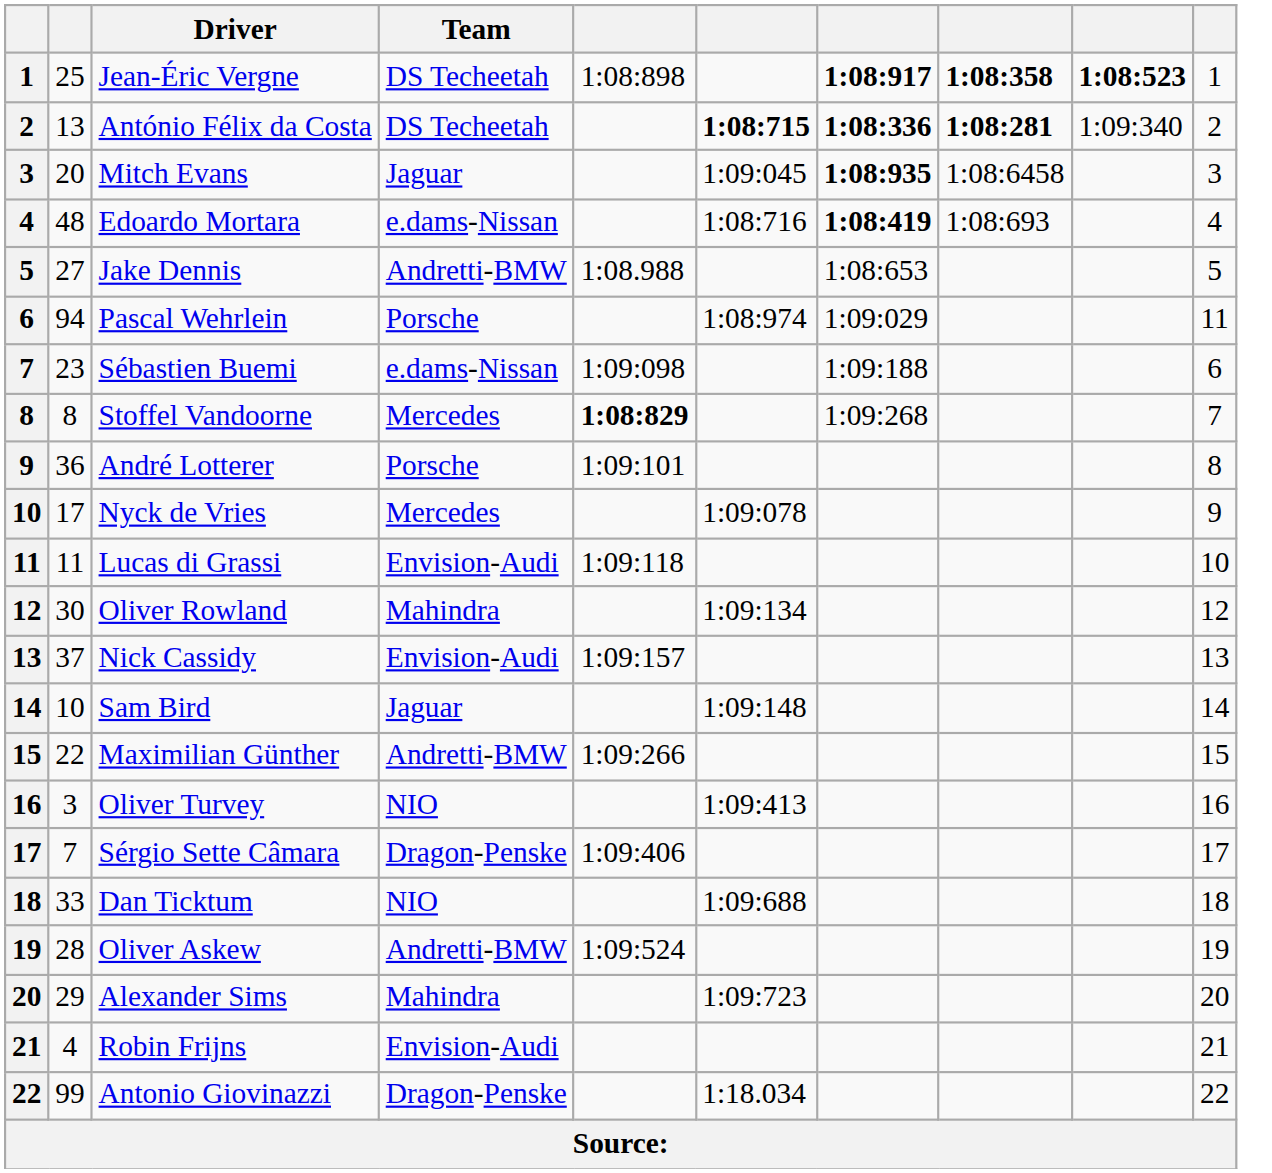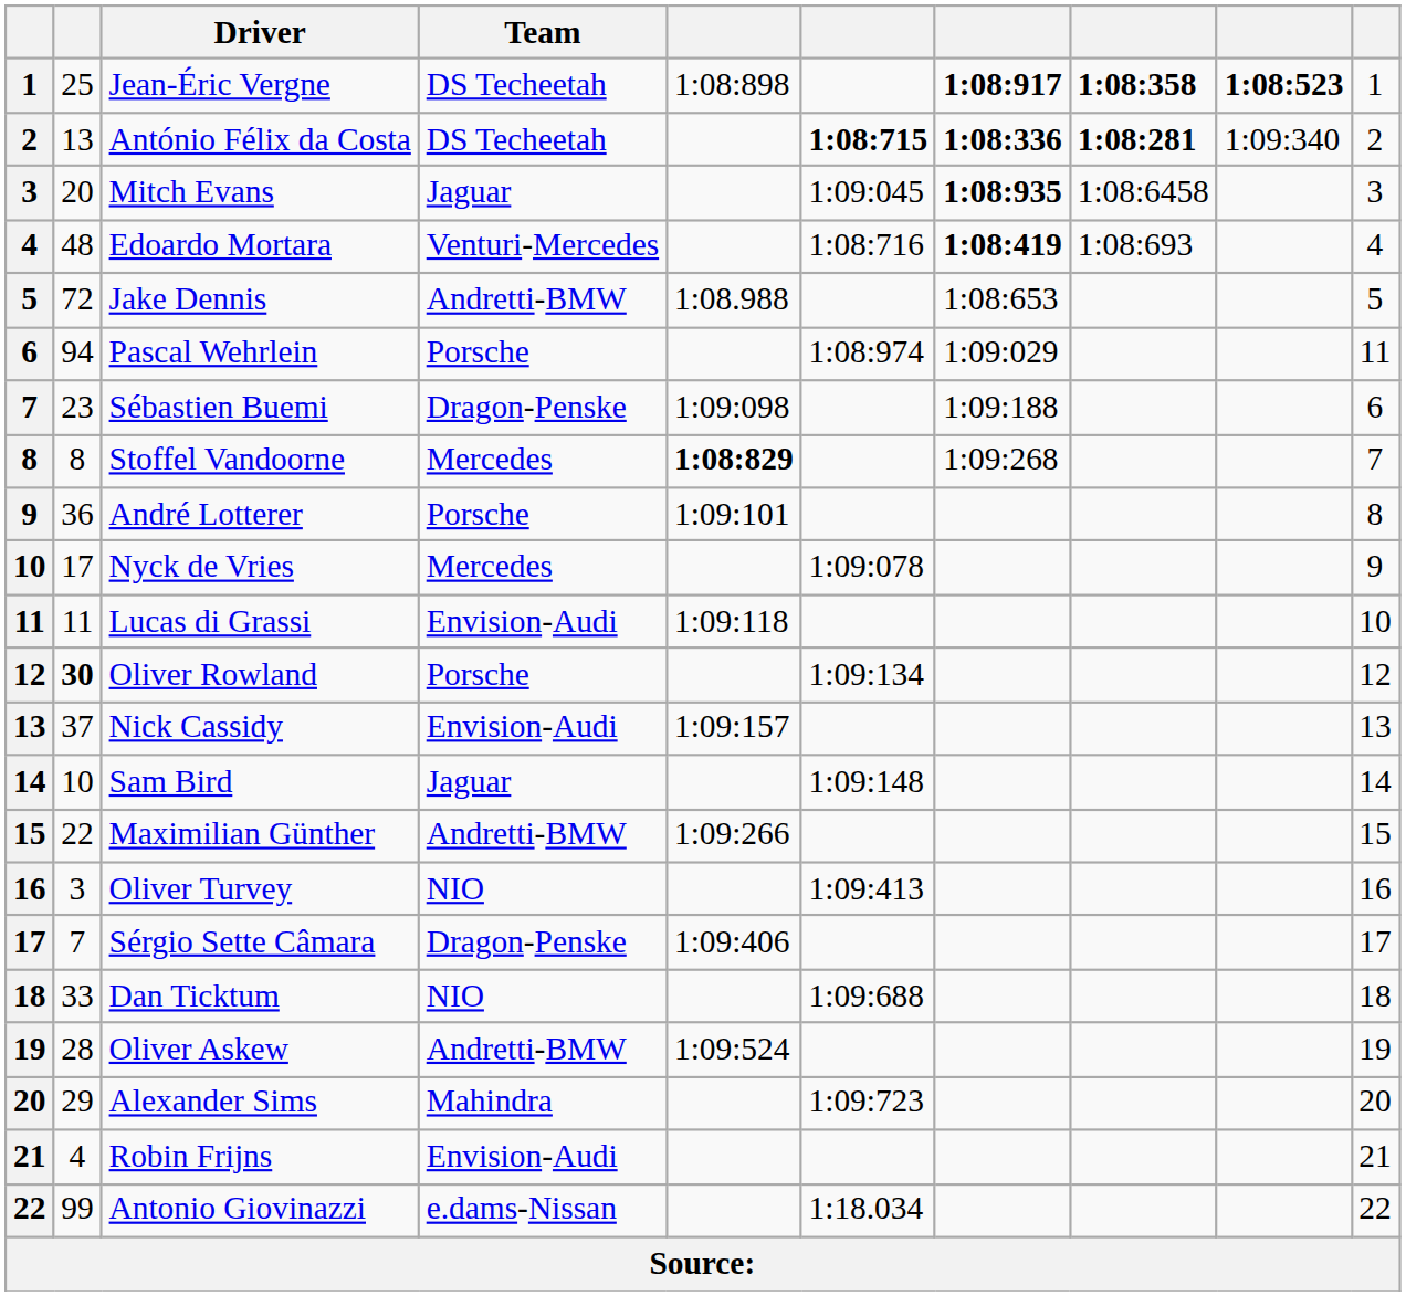 <table class="wikitable sortable" style="font-size: 85%">
 <tr>
 <th scope="col"></th>
 <th scope="col"></th>
 <th scope="col">Driver</th>
 <th scope="col">Team</th>
 <th scope="col"></th>
 <th scope="col"></th>
 <th scope="col"></th>
 <th scope="col"></th>
 <th scope="col"></th>
 <th scope="col"></th>
 </tr>
 <tr>
 <th scope="row">1</th>
 <td align="center">25</td>
 <td> <a href='#'>Jean-Éric Vergne</a></td>
 <td><a href='#'>DS Techeetah</a></td>
 <td>1:08:898</td>
 <td></td>
 <td><strong>1:08:917</strong></td>
 <td><strong>1:08:358</strong></td>
 <td><strong>1:08:523</strong></td>
 <td align="center">1</td>
 </tr>
 <tr>
 <th scope="row">2</th>
 <td align="center">13</td>
 <td> <a href='#'>António Félix da Costa</a></td>
 <td><a href='#'>DS Techeetah</a></td>
 <td></td>
 <td><strong>1:08:715</strong></td>
 <td><strong>1:08:336</strong></td>
 <td><strong>1:08:281</strong></td>
 <td>1:09:340</td>
 <td align="center">2</td>
 </tr>
 <tr>
 <th scope="row">3</th>
 <td align="center">20</td>
 <td> <a href='#'>Mitch Evans</a></td>
 <td><a href='#'>Jaguar</a></td>
 <td></td>
 <td>1:09:045</td>
 <td><strong>1:08:935</strong></td>
 <td>1:08:6458</td>
 <td></td>
 <td align="center">3</td>
 </tr>
 <tr>
 <th scope="row">4</th>
 <td align="center">48</td>
 <td> <a href='#'>Edoardo Mortara</a></td>
-<td><a href='#'>e.dams</a>-<a href='#'>Nissan</a></td>
+<td><a href='#'>Venturi</a>-<a href='#'>Mercedes</a></td>
 <td></td>
 <td>1:08:716</td>
 <td><strong>1:08:419</strong></td>
 <td>1:08:693</td>
 <td></td>
 <td align="center">4</td>
 </tr>
 <tr>
 <th scope="row">5</th>
-<td align="center">27</td>
+<td align="center">72</td>
 <td> <a href='#'>Jake Dennis</a></td>
 <td><a href='#'>Andretti</a>-<a href='#'>BMW</a></td>
 <td>1:08.988</td>
 <td></td>
 <td>1:08:653</td>
 <td></td>
 <td></td>
 <td align="center">5</td>
 </tr>
 <tr>
 <th scope="row">6</th>
 <td align="center">94</td>
 <td> <a href='#'>Pascal Wehrlein</a></td>
 <td><a href='#'>Porsche</a></td>
 <td></td>
 <td>1:08:974</td>
 <td>1:09:029</td>
 <td></td>
 <td></td>
 <td align="center">11</td>
 </tr>
 <tr>
 <th scope="row">7</th>
 <td align="center">23</td>
 <td> <a href='#'>Sébastien Buemi</a></td>
-<td><a href='#'>e.dams</a>-<a href='#'>Nissan</a></td>
+<td><a href='#'>Dragon</a>-<a href='#'>Penske</a></td>
 <td>1:09:098</td>
 <td></td>
 <td>1:09:188</td>
 <td></td>
 <td></td>
 <td align="center">6</td>
 </tr>
 <tr>
 <th scope="row">8</th>
 <td align="center">8</td>
 <td> <a href='#'>Stoffel Vandoorne</a></td>
 <td><a href='#'>Mercedes</a></td>
 <td><strong>1:08:829</strong></td>
 <td></td>
 <td>1:09:268</td>
 <td></td>
 <td></td>
 <td align="center">7</td>
 </tr>
 <tr>
 <th scope="row">9</th>
 <td align="center">36</td>
 <td> <a href='#'>André Lotterer</a></td>
 <td><a href='#'>Porsche</a></td>
 <td>1:09:101</td>
 <td></td>
 <td></td>
 <td></td>
 <td></td>
 <td align="center">8</td>
 </tr>
 <tr>
 <th scope="row">10</th>
 <td align="center">17</td>
 <td> <a href='#'>Nyck de Vries</a></td>
 <td><a href='#'>Mercedes</a></td>
 <td></td>
 <td>1:09:078</td>
 <td></td>
 <td></td>
 <td></td>
 <td align="center">9</td>
 </tr>
 <tr>
 <th scope="row">11</th>
 <td align="center">11</td>
 <td> <a href='#'>Lucas di Grassi</a></td>
 <td><a href='#'>Envision</a>-<a href='#'>Audi</a></td>
 <td>1:09:118</td>
 <td></td>
 <td></td>
 <td></td>
 <td></td>
 <td align="center">10</td>
 </tr>
 <tr>
 <th scope="row">12</th>
-<td align="center">30</td>
+<td align="center"><strong>30</strong></td>
 <td> <a href='#'>Oliver Rowland</a></td>
-<td><a href='#'>Mahindra</a></td>
+<td><a href='#'>Porsche</a></td>
 <td></td>
 <td>1:09:134</td>
 <td></td>
 <td></td>
 <td></td>
 <td align="center">12</td>
 </tr>
 <tr>
 <th scope="row">13</th>
 <td align="center">37</td>
 <td> <a href='#'>Nick Cassidy</a></td>
 <td><a href='#'>Envision</a>-<a href='#'>Audi</a></td>
 <td>1:09:157</td>
 <td></td>
 <td></td>
 <td></td>
 <td></td>
 <td align="center">13</td>
 </tr>
 <tr>
 <th scope="row">14</th>
 <td align="center">10</td>
 <td> <a href='#'>Sam Bird</a></td>
 <td><a href='#'>Jaguar</a></td>
 <td></td>
 <td>1:09:148</td>
 <td></td>
 <td></td>
 <td></td>
 <td align="center">14</td>
 </tr>
 <tr>
 <th scope="row">15</th>
 <td align="center">22</td>
 <td> <a href='#'>Maximilian Günther</a></td>
 <td><a href='#'>Andretti</a>-<a href='#'>BMW</a></td>
 <td>1:09:266</td>
 <td></td>
 <td></td>
 <td></td>
 <td></td>
 <td align="center">15</td>
 </tr>
 <tr>
 <th scope="row">16</th>
 <td align="center">3</td>
 <td> <a href='#'>Oliver Turvey</a></td>
 <td><a href='#'>NIO</a></td>
 <td></td>
 <td>1:09:413</td>
 <td></td>
 <td></td>
 <td></td>
 <td align="center">16</td>
 </tr>
 <tr>
 <th scope="row">17</th>
 <td align="center">7</td>
 <td> <a href='#'>Sérgio Sette Câmara</a></td>
 <td><a href='#'>Dragon</a>-<a href='#'>Penske</a></td>
 <td>1:09:406</td>
 <td></td>
 <td></td>
 <td></td>
 <td></td>
 <td align="center">17</td>
 </tr>
 <tr>
 <th scope="row">18</th>
 <td align="center">33</td>
 <td> <a href='#'>Dan Ticktum</a></td>
 <td><a href='#'>NIO</a></td>
 <td></td>
 <td>1:09:688</td>
 <td></td>
 <td></td>
 <td></td>
 <td align="center">18</td>
 </tr>
 <tr>
 <th scope="row">19</th>
 <td align="center">28</td>
 <td> <a href='#'>Oliver Askew</a></td>
 <td><a href='#'>Andretti</a>-<a href='#'>BMW</a></td>
 <td>1:09:524</td>
 <td></td>
 <td></td>
 <td></td>
 <td></td>
 <td align="center">19</td>
 </tr>
 <tr>
 <th scope="row">20</th>
 <td align="center">29</td>
 <td> <a href='#'>Alexander Sims</a></td>
 <td><a href='#'>Mahindra</a></td>
 <td></td>
 <td>1:09:723</td>
 <td></td>
 <td></td>
 <td></td>
 <td align="center">20</td>
 </tr>
 <tr>
 <th scope="row">21</th>
 <td align="center">4</td>
 <td> <a href='#'>Robin Frijns</a></td>
 <td><a href='#'>Envision</a>-<a href='#'>Audi</a></td>
 <td></td>
 <td></td>
 <td></td>
 <td></td>
 <td></td>
 <td align="center">21</td>
 </tr>
 <tr>
 <th scope="row">22</th>
 <td align="center">99</td>
 <td> <a href='#'>Antonio Giovinazzi</a></td>
-<td><a href='#'>Dragon</a>-<a href='#'>Penske</a></td>
+<td><a href='#'>e.dams</a>-<a href='#'>Nissan</a></td>
 <td></td>
 <td>1:18.034</td>
 <td></td>
 <td></td>
 <td></td>
 <td align="center">22</td>
 </tr>
 <tr>
 <th colspan="10">Source:</th>
 </tr>
 </table>
